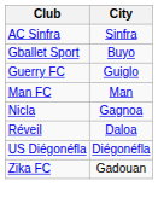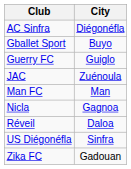 <table class="wikitable sortable" style="text-align:center;">
 <tr>
 <th>Club<br></th>
 <th>City</th>
 </tr>
 <tr>
 <td style="text-align:left;"><a href='#'>AC Sinfra</a></td>
-<td><a href='#'>Sinfra</a></td>
+<td><a href='#'>Diégonéfla</a></td>
 </tr>
 <tr>
 <td style="text-align:left;"><a href='#'>Gballet Sport</a></td>
 <td><a href='#'>Buyo</a></td>
 </tr>
 <tr>
 <td style="text-align:left;"><a href='#'>Guerry FC</a></td>
 <td><a href='#'>Guiglo</a></td>
+</tr>
+<tr>
+<td style="text-align:left;"><a href='#'>JAC</a></td>
+<td><a href='#'>Zuénoula</a></td>
 </tr>
 <tr>
 <td style="text-align:left;"><a href='#'>Man FC</a></td>
 <td><a href='#'>Man</a></td>
 </tr>
 <tr>
 <td style="text-align:left;"><a href='#'>Nicla</a></td>
 <td><a href='#'>Gagnoa</a></td>
 </tr>
 <tr>
 <td style="text-align:left;"><a href='#'>Réveil</a></td>
 <td><a href='#'>Daloa</a></td>
 </tr>
 <tr>
 <td style="text-align:left;"><a href='#'>US Diégonéfla</a></td>
-<td><a href='#'>Diégonéfla</a></td>
+<td><a href='#'>Sinfra</a></td>
 </tr>
 <tr>
 <td style="text-align:left;"><a href='#'>Zika FC</a></td>
 <td>Gadouan</td>
 </tr>
 </table>
